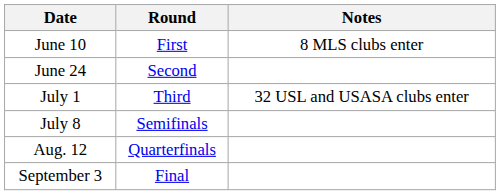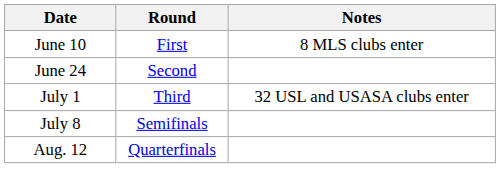 <table class="wikitable" style="text-align:center">
 <tr>
 <th style="width:100px;">Date</th>
 <th style="width:100px;">Round</th>
 <th style="width:250px;">Notes</th>
 </tr>
 <tr style="background:#fff;">
 <td>June 10</td>
 <td><a href='#'>First</a></td>
 <td>8 MLS clubs enter</td>
 </tr>
 <tr style="background:#fff;">
 <td>June 24</td>
 <td><a href='#'>Second</a></td>
 <td></td>
 </tr>
 <tr style="background:#fff;">
 <td>July 1</td>
 <td><a href='#'>Third</a></td>
 <td>32 USL and USASA clubs enter</td>
 </tr>
 <tr style="background:#fff;">
 <td>July 8</td>
 <td><a href='#'>Semifinals</a></td>
 <td></td>
 </tr>
 <tr style="background:#fff;">
 <td>Aug. 12</td>
 <td><a href='#'>Quarterfinals</a></td>
 <td></td>
 </tr>
-<tr style="background:#fff;">
-<td>September 3</td>
-<td><a href='#'>Final</a></td>
-<td></td>
-</tr>
 </table>
